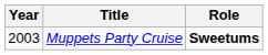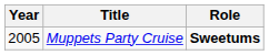 <table class="wikitable sortable">
 <tr>
 <th>Year</th>
 <th>Title</th>
 <th>Role</th>
 </tr>
 <tr>
-<td>2003</td>
+<td>2005</td>
 <td><em><a href='#'>Muppets Party Cruise</a></em></td>
 <td><strong>Sweetums</strong></td>
 </tr>
 </table>
